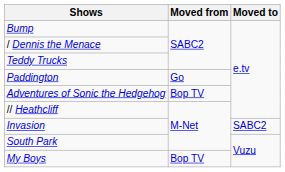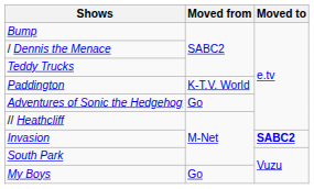 <table class="wikitable">
 <tr>
 <th>Shows</th>
 <th>Moved from</th>
 <th>Moved to</th>
 </tr>
 <tr>
 <td> <em><a href='#'>Bump</a></em></td>
 <td rowspan=3><a href='#'>SABC2</a></td>
 <td rowspan=6><a href='#'>e.tv</a></td>
 </tr>
 <tr>
 <td>/ <em><a href='#'>Dennis the Menace</a></em></td>
 </tr>
 <tr>
 <td> <em><a href='#'>Teddy Trucks</a></em></td>
 </tr>
 <tr>
 <td> <em><a href='#'>Paddington</a></em></td>
-<td><a href='#'>Go</a></td>
+<td><a href='#'>K-T.V. World</a></td>
 </tr>
 <tr>
 <td> <em><a href='#'>Adventures of Sonic the Hedgehog</a></em></td>
-<td><a href='#'>Bop TV</a></td>
+<td><a href='#'>Go</a></td>
 </tr>
 <tr>
 <td>// <em><a href='#'>Heathcliff</a></em></td>
 <td rowspan=3><a href='#'>M-Net</a></td>
 </tr>
 <tr>
 <td> <em><a href='#'>Invasion</a></em></td>
-<td><a href='#'>SABC2</a></td>
+<td><strong><a href='#'>SABC2</a></strong></td>
 </tr>
 <tr>
 <td> <em><a href='#'>South Park</a></em></td>
 <td rowspan=2><a href='#'>Vuzu</a></td>
 </tr>
 <tr>
 <td> <em><a href='#'>My Boys</a></em></td>
-<td><a href='#'>Bop TV</a></td>
+<td><a href='#'>Go</a></td>
 </tr>
 </table>
